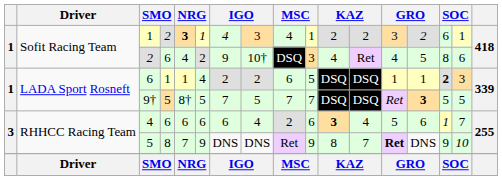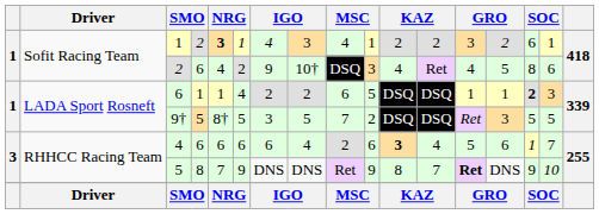 <table class="wikitable" style="font-size: 85%; text-align: center">
 <tr valign="top">
 <th valign="middle"></th>
 <th valign="middle">Driver</th>
 <th colspan=2><a href='#'>SMO</a></th>
 <th colspan=2><a href='#'>NRG</a></th>
 <th colspan=2><a href='#'>IGO</a></th>
 <th colspan=2><a href='#'>MSC</a></th>
 <th colspan=2><a href='#'>KAZ</a></th>
 <th colspan=2><a href='#'>GRO</a></th>
 <th colspan=2><a href='#'>SOC</a></th>
 <th valign="middle"></th>
 </tr>
 <tr>
 <th rowspan="2">1</th>
 <td rowspan="2" align=left>Sofit Racing Team</td>
 <td style="background:#ffffbf;">1</td>
 <td style="background:#dfdfdf;"><em>2</em></td>
 <td style="background:#ffdf9f;"><strong>3</strong></td>
 <td style="background:#ffffbf;"><em>1</em></td>
 <td style="background:#dfffdf;"><em>4</em></td>
 <td style="background:#ffdf9f;">3</td>
 <td style="background:#dfffdf;">4</td>
 <td style="background:#ffffbf;">1</td>
 <td style="background:#dfdfdf;">2</td>
 <td style="background:#dfdfdf;">2</td>
 <td style="background:#ffdf9f;">3</td>
 <td style="background:#dfdfdf;"><em>2</em></td>
 <td style="background:#dfffdf;">6</td>
 <td style="background:#ffffbf;">1</td>
 <th rowspan="2">418</th>
 </tr>
 <tr>
 <td style="background:#dfdfdf;"><em>2</em></td>
 <td style="background:#dfffdf;">6</td>
 <td style="background:#dfffdf;">4</td>
 <td style="background:#dfdfdf;">2</td>
 <td style="background:#dfffdf;">9</td>
 <td style="background:#dfffdf;">10†</td>
 <td style="background-color:#000000;color:white">DSQ</td>
 <td style="background:#ffdf9f;">3</td>
 <td style="background:#dfffdf;">4</td>
 <td style="background:#efcfff;">Ret</td>
 <td style="background:#dfffdf;">4</td>
 <td style="background:#dfffdf;">5</td>
 <td style="background:#dfffdf;">8</td>
 <td style="background:#dfffdf;">6</td>
 </tr>
 <tr>
 <th rowspan="2">1</th>
 <td rowspan="2" align=left><a href='#'>LADA Sport</a> <a href='#'>Rosneft</a></td>
 <td style="background:#dfffdf;">6</td>
 <td style="background:#ffffbf;">1</td>
 <td style="background:#ffffbf;">1</td>
 <td style="background:#dfffdf;">4</td>
 <td style="background:#dfdfdf;">2</td>
 <td style="background:#dfdfdf;">2</td>
 <td style="background:#dfffdf;">6</td>
 <td style="background:#dfffdf;">5</td>
 <td style="background-color:#000000;color:white">DSQ</td>
 <td style="background-color:#000000;color:white">DSQ</td>
 <td style="background:#ffffbf;">1</td>
 <td style="background:#ffffbf;">1</td>
 <td style="background:#dfdfdf;"><strong>2</strong></td>
 <td style="background:#ffdf9f;">3</td>
 <th rowspan="2">339</th>
 </tr>
 <tr>
 <td style="background:#dfffdf;">9†</td>
 <td style="background:#ffdf9f;">5</td>
 <td style="background:#dfffdf;">8†</td>
 <td style="background:#dfffdf;">5</td>
-<td style="background:#dfffdf;">7</td>
+<td style="background:#dfffdf;">3</td>
 <td style="background:#dfffdf;">5</td>
 <td style="background:#dfffdf;">7</td>
-<td style="background:#dfffdf;">7</td>
+<td style="background:#dfffdf;">2</td>
 <td style="background-color:#000000;color:white">DSQ</td>
 <td style="background-color:#000000;color:white">DSQ</td>
 <td style="background:#efcfff;"><em>Ret</em></td>
-<td style="background:#ffdf9f;"><strong>3</strong></td>
+<td style="background:#ffdf9f;">3</td>
 <td style="background:#dfffdf;">5</td>
 <td style="background:#dfffdf;">5</td>
 </tr>
 <tr>
 <th rowspan="2">3</th>
 <td rowspan="2" align=left>RHHCC Racing Team</td>
 <td style="background:#dfffdf;">4</td>
 <td style="background:#dfffdf;">6</td>
 <td style="background:#dfffdf;">6</td>
 <td style="background:#dfffdf;">6</td>
 <td style="background:#dfffdf;">6</td>
 <td style="background:#dfffdf;">4</td>
 <td style="background:#dfdfdf;">2</td>
 <td style="background:#dfffdf;">6</td>
 <td style="background:#ffdf9f;"><strong>3</strong></td>
 <td style="background:#dfffdf;">4</td>
 <td style="background:#dfffdf;">5</td>
 <td style="background:#dfffdf;">6</td>
 <td style="background:#ffffbf;"><em>1</em></td>
 <td style="background:#dfffdf;">7</td>
 <th rowspan="2">255</th>
 </tr>
 <tr>
 <td style="background:#dfffdf;">5</td>
 <td style="background:#dfffdf;">8</td>
 <td style="background:#dfffdf;">7</td>
 <td style="background:#dfffdf;">9</td>
 <td>DNS</td>
 <td>DNS</td>
 <td style="background:#efcfff;">Ret</td>
 <td style="background:#dfffdf;">9</td>
 <td style="background:#dfffdf;">8</td>
 <td style="background:#dfffdf;">7</td>
 <td style="background:#efcfff;"><strong>Ret</strong></td>
 <td>DNS</td>
 <td style="background:#dfffdf;">9</td>
 <td style="background:#dfffdf;"><em>10</em></td>
 </tr>
 <tr>
 </tr>
 <tr valign="top">
 <th valign="middle"></th>
 <th valign="middle">Driver</th>
 <th colspan=2><a href='#'>SMO</a></th>
 <th colspan=2><a href='#'>NRG</a></th>
 <th colspan=2><a href='#'>IGO</a></th>
 <th colspan=2><a href='#'>MSC</a></th>
 <th colspan=2><a href='#'>KAZ</a></th>
 <th colspan=2><a href='#'>GRO</a></th>
 <th colspan=2><a href='#'>SOC</a></th>
 <th valign="middle"></th>
 </tr>
 </table>
